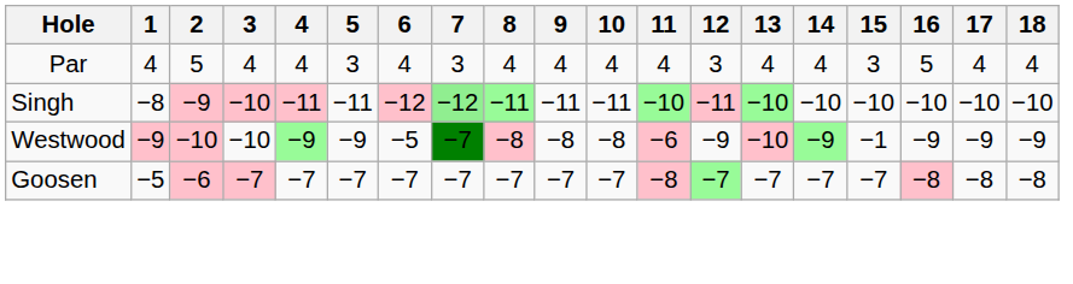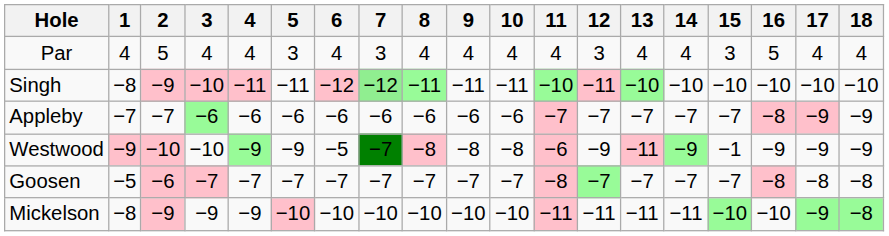 <table class="wikitable" style="text-align:center">
 <tr>
 <th>Hole</th>
 <th>1</th>
 <th>2</th>
 <th>3</th>
 <th>4</th>
 <th>5</th>
 <th>6</th>
 <th>7</th>
 <th>8</th>
 <th>9</th>
 <th>10</th>
 <th>11</th>
 <th>12</th>
 <th>13</th>
 <th>14</th>
 <th>15</th>
 <th>16</th>
 <th>17</th>
 <th>18</th>
 </tr>
 <tr>
 <td>Par</td>
 <td>4</td>
 <td>5</td>
 <td>4</td>
 <td>4</td>
 <td>3</td>
 <td>4</td>
 <td>3</td>
 <td>4</td>
 <td>4</td>
 <td>4</td>
 <td>4</td>
 <td>3</td>
 <td>4</td>
 <td>4</td>
 <td>3</td>
 <td>5</td>
 <td>4</td>
 <td>4</td>
 </tr>
 <tr>
 <td align=left> Singh</td>
 <td>−8</td>
 <td style="background: Pink;">−9</td>
 <td style="background: Pink;">−10</td>
 <td style="background: Pink;">−11</td>
 <td>−11</td>
 <td style="background: Pink;">−12</td>
 <td style="background: lightgreen;">−12</td>
 <td style="background: PaleGreen;">−11</td>
 <td>−11</td>
 <td>−11</td>
 <td style="background: PaleGreen;">−10</td>
 <td style="background: Pink;">−11</td>
 <td style="background: PaleGreen;">−10</td>
 <td>−10</td>
 <td>−10</td>
 <td>−10</td>
 <td>−10</td>
 <td>−10</td>
 </tr>
 <tr>
+<td align=left> Appleby</td>
+<td>−7</td>
+<td>−7</td>
+<td style="background: PaleGreen;">−6</td>
+<td>−6</td>
+<td>−6</td>
+<td>−6</td>
+<td>−6</td>
+<td>−6</td>
+<td>−6</td>
+<td>−6</td>
+<td style="background: Pink;">−7</td>
+<td>−7</td>
+<td>−7</td>
+<td>−7</td>
+<td>−7</td>
+<td style="background: Pink;">−8</td>
+<td style="background: Pink;">−9</td>
+<td>−9</td>
+</tr>
+<tr>
 <td align=left> Westwood</td>
 <td style="background: Pink;">−9</td>
 <td style="background: Pink;">−10</td>
 <td>−10</td>
 <td style="background: PaleGreen;">−9</td>
 <td>−9</td>
 <td>−5</td>
 <td style="background: Green;">−7</td>
 <td style="background: Pink;">−8</td>
 <td>−8</td>
 <td>−8</td>
 <td style="background: Pink;">−6</td>
 <td>−9</td>
-<td style="background: Pink;">−10</td>
+<td style="background: Pink;">−11</td>
 <td style="background: PaleGreen;">−9</td>
 <td>−1</td>
 <td>−9</td>
 <td>−9</td>
 <td>−9</td>
 </tr>
 <tr>
 <td align=left> Goosen</td>
 <td>−5</td>
 <td style="background: Pink;">−6</td>
 <td style="background: Pink;">−7</td>
 <td>−7</td>
 <td>−7</td>
 <td>−7</td>
 <td>−7</td>
 <td>−7</td>
 <td>−7</td>
 <td>−7</td>
 <td style="background: Pink;">−8</td>
 <td style="background: PaleGreen;">−7</td>
 <td>−7</td>
 <td>−7</td>
 <td>−7</td>
 <td style="background: Pink;">−8</td>
 <td>−8</td>
 <td>−8</td>
 </tr>
+<tr>
+<td align=left> Mickelson</td>
+<td>−8</td>
+<td style="background: Pink;">−9</td>
+<td>−9</td>
+<td>−9</td>
+<td style="background: Pink;">−10</td>
+<td>−10</td>
+<td>−10</td>
+<td>−10</td>
+<td>−10</td>
+<td>−10</td>
+<td style="background: Pink;">−11</td>
+<td>−11</td>
+<td>−11</td>
+<td>−11</td>
+<td style="background: PaleGreen;">−10</td>
+<td>−10</td>
+<td style="background: PaleGreen;">−9</td>
+<td style="background: PaleGreen;">−8</td>
+</tr>
 </table>
